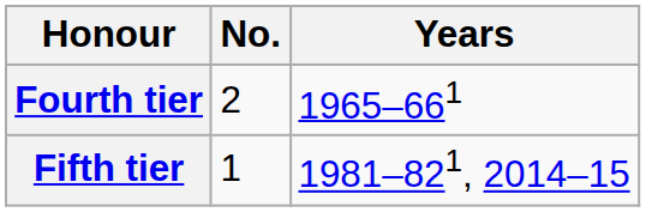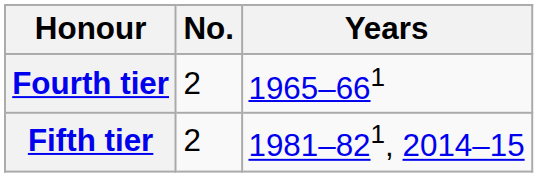 <table class="wikitable plainrowheaders">
 <tr>
 <th scope=col>Honour</th>
 <th scope=col>No.</th>
 <th scope=col>Years</th>
 </tr>
 <tr>
 <th scope=row><a href='#'>Fourth tier</a></th>
 <td>2</td>
 <td><a href='#'>1965–66</a><sup>1</sup></td>
 </tr>
 <tr>
 <th scope=row><a href='#'>Fifth tier</a></th>
-<td>1</td>
+<td>2</td>
 <td><a href='#'>1981–82</a><sup>1</sup>, <a href='#'>2014–15</a></td>
 </tr>
 </table>
